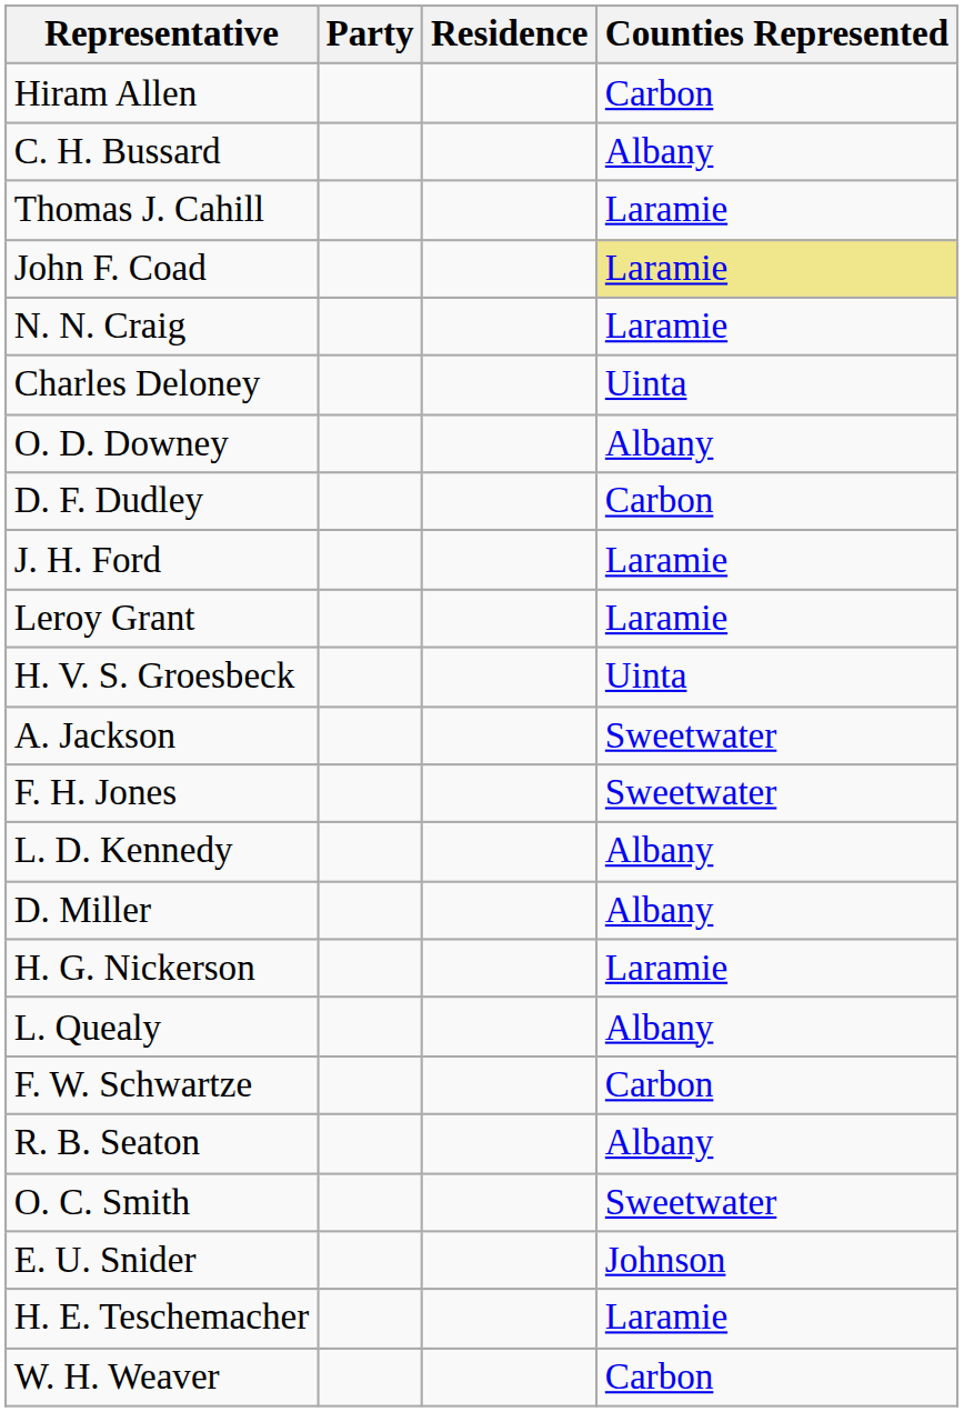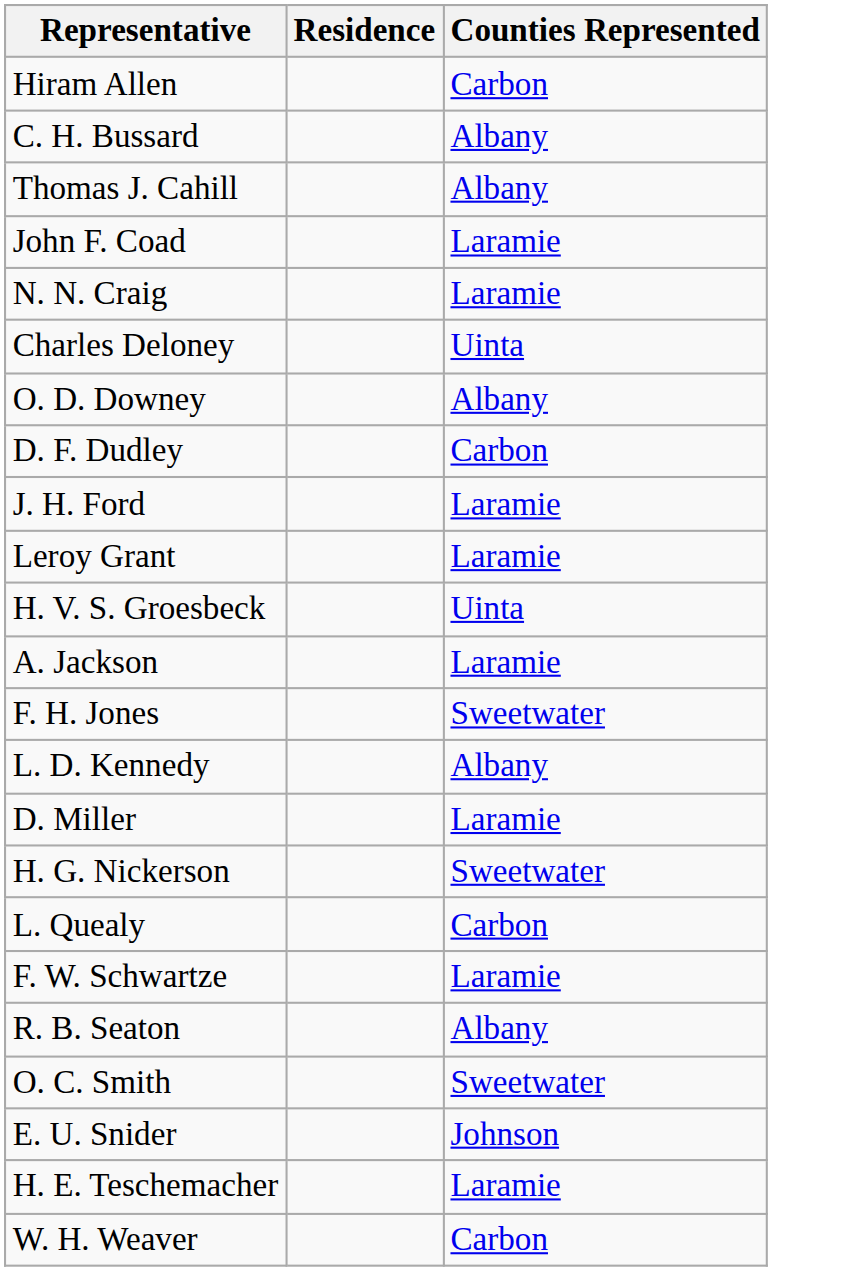 <table class="wikitable">
 <tr>
 <th>Representative</th>
-<th>Party</th>
 <th>Residence</th>
 <th>Counties Represented</th>
 </tr>
 <tr>
 <td>Hiram Allen</td>
 <td></td>
-<td></td>
 <td><a href='#'>Carbon</a></td>
 </tr>
 <tr>
 <td>C. H. Bussard</td>
-<td></td>
 <td></td>
 <td><a href='#'>Albany</a></td>
 </tr>
 <tr>
 <td>Thomas J. Cahill</td>
 <td></td>
+<td><a href='#'>Albany</a></td>
+</tr>
+<tr>
+<td>John F. Coad</td>
 <td></td>
 <td><a href='#'>Laramie</a></td>
 </tr>
 <tr>
-<td>John F. Coad</td>
-<td></td>
-<td></td>
-<td style="background: khaki;"><a href='#'>Laramie</a></td>
-</tr>
-<tr>
 <td>N. N. Craig</td>
-<td></td>
 <td></td>
 <td><a href='#'>Laramie</a></td>
 </tr>
 <tr>
 <td>Charles Deloney</td>
 <td></td>
-<td></td>
 <td><a href='#'>Uinta</a></td>
 </tr>
 <tr>
 <td>O. D. Downey</td>
-<td></td>
 <td></td>
 <td><a href='#'>Albany</a></td>
 </tr>
 <tr>
 <td>D. F. Dudley</td>
 <td></td>
-<td></td>
 <td><a href='#'>Carbon</a></td>
 </tr>
 <tr>
 <td>J. H. Ford</td>
-<td></td>
 <td></td>
 <td><a href='#'>Laramie</a></td>
 </tr>
 <tr>
 <td>Leroy Grant</td>
 <td></td>
-<td></td>
 <td><a href='#'>Laramie</a></td>
 </tr>
 <tr>
 <td>H. V. S. Groesbeck</td>
-<td></td>
 <td></td>
 <td><a href='#'>Uinta</a></td>
 </tr>
 <tr>
 <td>A. Jackson</td>
 <td></td>
-<td></td>
-<td><a href='#'>Sweetwater</a></td>
+<td><a href='#'>Laramie</a></td>
 </tr>
 <tr>
 <td>F. H. Jones</td>
-<td></td>
 <td></td>
 <td><a href='#'>Sweetwater</a></td>
 </tr>
 <tr>
 <td>L. D. Kennedy</td>
 <td></td>
-<td></td>
 <td><a href='#'>Albany</a></td>
 </tr>
 <tr>
 <td>D. Miller</td>
 <td></td>
-<td></td>
-<td><a href='#'>Albany</a></td>
+<td><a href='#'>Laramie</a></td>
 </tr>
 <tr>
 <td>H. G. Nickerson</td>
 <td></td>
+<td><a href='#'>Sweetwater</a></td>
+</tr>
+<tr>
+<td>L. Quealy</td>
+<td></td>
+<td><a href='#'>Carbon</a></td>
+</tr>
+<tr>
+<td>F. W. Schwartze</td>
 <td></td>
 <td><a href='#'>Laramie</a></td>
 </tr>
 <tr>
-<td>L. Quealy</td>
-<td></td>
-<td></td>
-<td><a href='#'>Albany</a></td>
-</tr>
-<tr>
-<td>F. W. Schwartze</td>
-<td></td>
-<td></td>
-<td><a href='#'>Carbon</a></td>
-</tr>
-<tr>
 <td>R. B. Seaton</td>
-<td></td>
 <td></td>
 <td><a href='#'>Albany</a></td>
 </tr>
 <tr>
 <td>O. C. Smith</td>
 <td></td>
-<td></td>
 <td><a href='#'>Sweetwater</a></td>
 </tr>
 <tr>
 <td>E. U. Snider</td>
-<td></td>
 <td></td>
 <td><a href='#'>Johnson</a></td>
 </tr>
 <tr>
 <td>H. E. Teschemacher</td>
 <td></td>
-<td></td>
 <td><a href='#'>Laramie</a></td>
 </tr>
 <tr>
 <td>W. H. Weaver</td>
 <td></td>
-<td></td>
 <td><a href='#'>Carbon</a></td>
 </tr>
 </table>
